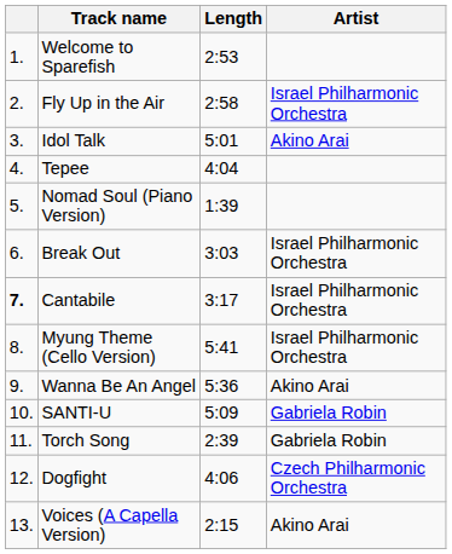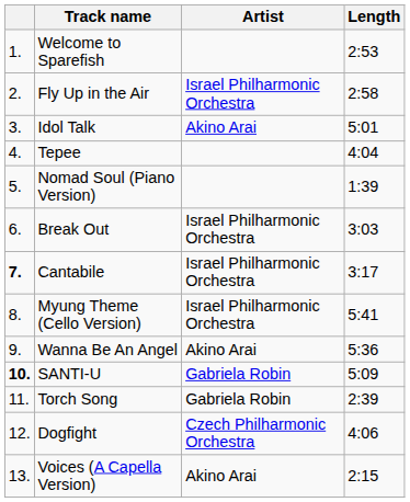 <table class="wikitable" style="width:65%;">
 <tr>
 <th></th>
 <th>Track name</th>
+<th>Artist</th>
 <th>Length</th>
-<th>Artist</th>
 </tr>
 <tr>
 <td>1.</td>
 <td>Welcome to Sparefish</td>
+<td></td>
 <td>2:53</td>
-<td></td>
 </tr>
 <tr>
 <td>2.</td>
 <td>Fly Up in the Air</td>
+<td><a href='#'>Israel Philharmonic Orchestra</a></td>
 <td>2:58</td>
-<td><a href='#'>Israel Philharmonic Orchestra</a></td>
 </tr>
 <tr>
 <td>3.</td>
 <td>Idol Talk</td>
+<td><a href='#'>Akino Arai</a></td>
 <td>5:01</td>
-<td><a href='#'>Akino Arai</a></td>
 </tr>
 <tr>
 <td>4.</td>
 <td>Tepee</td>
+<td></td>
 <td>4:04</td>
-<td></td>
 </tr>
 <tr>
 <td>5.</td>
 <td>Nomad Soul (Piano Version)</td>
+<td></td>
 <td>1:39</td>
-<td></td>
 </tr>
 <tr>
 <td>6.</td>
 <td>Break Out</td>
+<td>Israel Philharmonic Orchestra</td>
 <td>3:03</td>
-<td>Israel Philharmonic Orchestra</td>
 </tr>
 <tr>
 <td><strong>7.</strong></td>
 <td>Cantabile</td>
+<td>Israel Philharmonic Orchestra</td>
 <td>3:17</td>
-<td>Israel Philharmonic Orchestra</td>
 </tr>
 <tr>
 <td>8.</td>
 <td>Myung Theme (Cello Version)</td>
+<td>Israel Philharmonic Orchestra</td>
 <td>5:41</td>
-<td>Israel Philharmonic Orchestra</td>
 </tr>
 <tr>
 <td>9.</td>
 <td>Wanna Be An Angel</td>
+<td>Akino Arai</td>
 <td>5:36</td>
-<td>Akino Arai</td>
 </tr>
 <tr>
-<td>10.</td>
+<td><strong>10.</strong></td>
 <td>SANTI-U</td>
+<td><a href='#'>Gabriela Robin</a></td>
 <td>5:09</td>
-<td><a href='#'>Gabriela Robin</a></td>
 </tr>
 <tr>
 <td>11.</td>
 <td>Torch Song</td>
+<td>Gabriela Robin</td>
 <td>2:39</td>
-<td>Gabriela Robin</td>
 </tr>
 <tr>
 <td>12.</td>
 <td>Dogfight</td>
+<td><a href='#'>Czech Philharmonic Orchestra</a></td>
 <td>4:06</td>
-<td><a href='#'>Czech Philharmonic Orchestra</a></td>
 </tr>
 <tr>
 <td>13.</td>
 <td>Voices (<a href='#'>A Capella</a> Version)</td>
+<td>Akino Arai</td>
 <td>2:15</td>
-<td>Akino Arai</td>
 </tr>
 </table>
